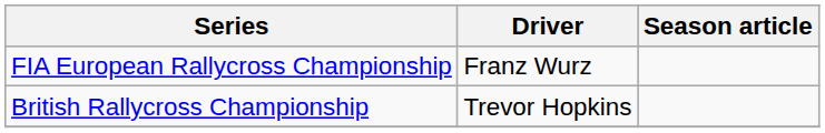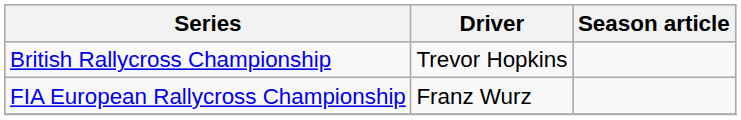 <table class="wikitable" style="font-size: 87%;">
 <tr>
 <th>Series</th>
 <th>Driver</th>
 <th>Season article</th>
 </tr>
 <tr>
+<td><a href='#'>British Rallycross Championship</a></td>
+<td> Trevor Hopkins</td>
+<td></td>
+</tr>
+<tr>
 <td><a href='#'>FIA European Rallycross Championship</a></td>
 <td> Franz Wurz</td>
 <td></td>
 </tr>
 <tr>
-<td><a href='#'>British Rallycross Championship</a></td>
-<td> Trevor Hopkins</td>
-<td></td>
-</tr>
-<tr>
 </tr>
 </table>
